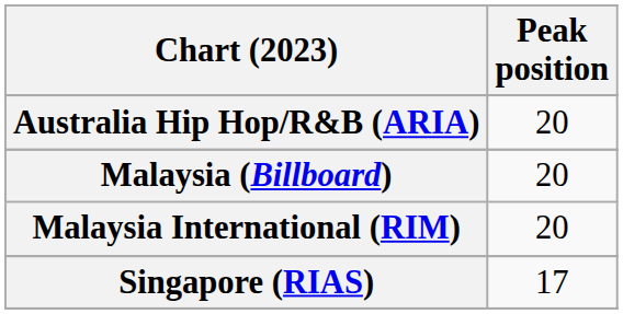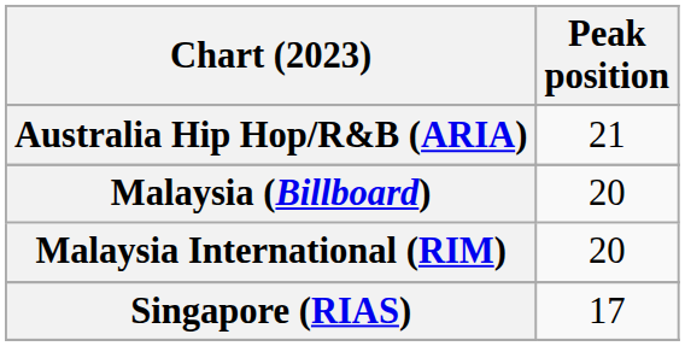 <table class="wikitable sortable plainrowheaders" style="text-align:center">
 <tr>
 <th scope="col">Chart (2023)</th>
 <th scope="col">Peak<br>position</th>
 </tr>
 <tr>
 </tr>
 <tr>
 <th scope="row">Australia Hip Hop/R&B (<a href='#'>ARIA</a>)</th>
-<td>20</td>
+<td>21</td>
 </tr>
 <tr>
 </tr>
 <tr>
 </tr>
 <tr>
 <th scope="row">Malaysia (<em><a href='#'>Billboard</a></em>)</th>
 <td>20</td>
 </tr>
 <tr>
 <th scope="row">Malaysia International (<a href='#'>RIM</a>)</th>
 <td>20</td>
 </tr>
 <tr>
 </tr>
 <tr>
 <th scope="row">Singapore (<a href='#'>RIAS</a>)</th>
 <td>17</td>
 </tr>
 <tr>
 </tr>
 <tr>
 </tr>
 </table>
